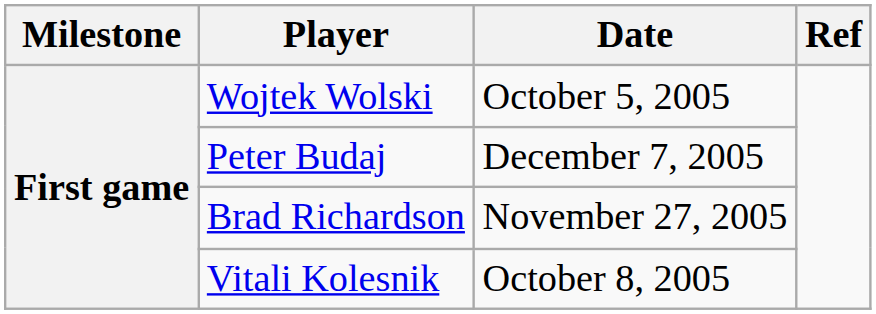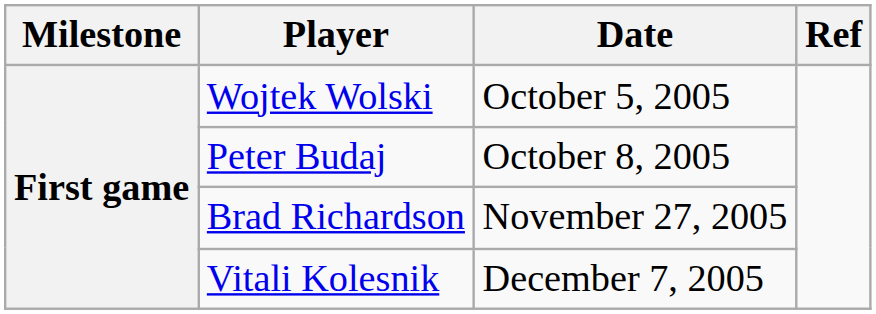 <table class="wikitable">
 <tr>
 <th scope="col">Milestone</th>
 <th scope="col">Player</th>
 <th scope="col">Date</th>
 <th scope="col">Ref</th>
 </tr>
 <tr>
 <th rowspan=4>First game</th>
 <td><a href='#'>Wojtek Wolski</a></td>
 <td>October 5, 2005</td>
 <td rowspan=4></td>
 </tr>
 <tr>
 <td><a href='#'>Peter Budaj</a></td>
-<td>December 7, 2005</td>
+<td>October 8, 2005</td>
 </tr>
 <tr>
 <td><a href='#'>Brad Richardson</a></td>
 <td>November 27, 2005</td>
 </tr>
 <tr>
 <td><a href='#'>Vitali Kolesnik</a></td>
-<td>October 8, 2005</td>
+<td>December 7, 2005</td>
 </tr>
 </table>
